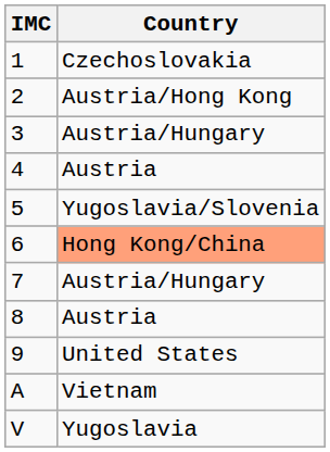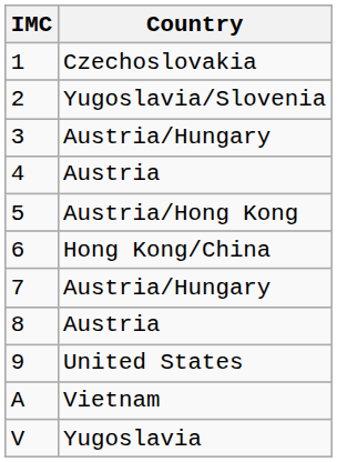 <table class="wikitable">
 <tr>
 <th>IMC</th>
 <th>Country</th>
 </tr>
 <tr>
 <td>1</td>
 <td>Czechoslovakia</td>
 </tr>
 <tr>
 <td>2</td>
-<td>Austria/Hong Kong</td>
+<td>Yugoslavia/Slovenia</td>
 </tr>
 <tr>
 <td>3</td>
 <td>Austria/Hungary</td>
 </tr>
 <tr>
 <td>4</td>
 <td>Austria</td>
 </tr>
 <tr>
 <td>5</td>
-<td>Yugoslavia/Slovenia</td>
+<td>Austria/Hong Kong</td>
 </tr>
 <tr>
 <td>6</td>
-<td style="background: lightsalmon;">Hong Kong/China</td>
+<td>Hong Kong/China</td>
 </tr>
 <tr>
 <td>7</td>
 <td>Austria/Hungary</td>
 </tr>
 <tr>
 <td>8</td>
 <td>Austria</td>
 </tr>
 <tr>
 <td>9</td>
 <td>United States</td>
 </tr>
 <tr>
 <td>A</td>
 <td>Vietnam</td>
 </tr>
 <tr>
 <td>V</td>
 <td>Yugoslavia</td>
 </tr>
 </table>
